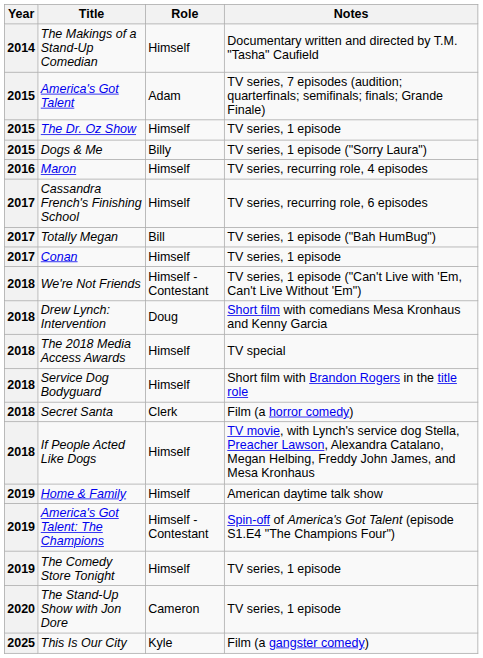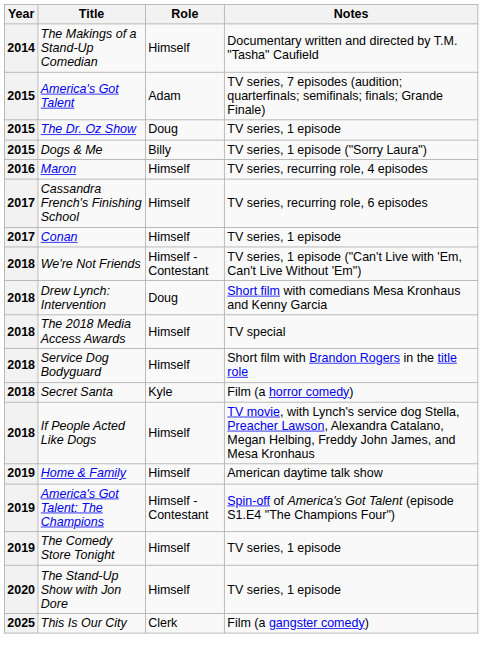 <table class="wikitable sortable plainrowheaders">
 <tr>
 <th scope="col">Year</th>
 <th scope="col">Title</th>
 <th scope="col">Role</th>
 <th scope="col" class="unsortable">Notes</th>
 </tr>
 <tr>
 <th scope="row" style=text-align:center>2014</th>
 <td><em>The Makings of a Stand-Up Comedian</em></td>
 <td>Himself</td>
 <td>Documentary written and directed by T.M. "Tasha" Caufield</td>
 </tr>
 <tr>
 <th scope="row" style=text-align:center>2015</th>
 <td><em><a href='#'>America's Got Talent</a></em></td>
 <td>Adam</td>
 <td>TV series, 7 episodes (audition; quarterfinals; semifinals; finals; Grande Finale)</td>
 </tr>
 <tr>
 <th scope="row" style=text-align:center>2015</th>
 <td><em><a href='#'>The Dr. Oz Show</a></em></td>
-<td>Himself</td>
+<td>Doug</td>
 <td>TV series, 1 episode</td>
 </tr>
 <tr>
 <th scope="row" style=text-align:center>2015</th>
 <td><em>Dogs & Me</em></td>
 <td>Billy</td>
 <td>TV series, 1 episode ("Sorry Laura")</td>
 </tr>
 <tr>
 <th scope="row" style=text-align:center>2016</th>
 <td><em><a href='#'>Maron</a></em></td>
 <td>Himself</td>
 <td>TV series, recurring role, 4 episodes</td>
 </tr>
 <tr>
 <th scope="row"  style=text-align:center>2017</th>
 <td><em>Cassandra French's Finishing School</em></td>
 <td>Himself</td>
 <td>TV series, recurring role, 6 episodes</td>
-</tr>
-<tr>
-<th scope="row" style=text-align:center>2017</th>
-<td><em>Totally Megan</em></td>
-<td>Bill</td>
-<td>TV series, 1 episode ("Bah HumBug")</td>
 </tr>
 <tr>
 <th scope="row" style=text-align:center>2017</th>
 <td><em><a href='#'>Conan</a></em></td>
 <td>Himself</td>
 <td>TV series, 1 episode</td>
 </tr>
 <tr>
 <th scope="row" style=text-align:center>2018</th>
 <td><em>We're Not Friends</em></td>
 <td>Himself - Contestant</td>
 <td>TV series, 1 episode ("Can't Live with 'Em, Can't Live Without 'Em")</td>
 </tr>
 <tr>
 <th scope="row" style=text-align:center>2018</th>
 <td><em>Drew Lynch: Intervention</em></td>
 <td>Doug</td>
 <td><a href='#'>Short film</a> with comedians Mesa Kronhaus and Kenny Garcia</td>
 </tr>
 <tr>
 <th scope="row" style=text-align:center>2018</th>
 <td><em>The 2018 Media Access Awards</em></td>
 <td>Himself</td>
 <td>TV special</td>
 </tr>
 <tr>
 <th scope="row" style=text-align:center>2018</th>
 <td><em>Service Dog Bodyguard</em></td>
 <td>Himself</td>
 <td>Short film with <a href='#'>Brandon Rogers</a> in the <a href='#'>title role</a></td>
 </tr>
 <tr>
 <th scope="row" style=text-align:center>2018</th>
 <td><em>Secret Santa</em></td>
-<td>Clerk</td>
+<td>Kyle</td>
 <td>Film (a <a href='#'>horror comedy</a>)</td>
 </tr>
 <tr>
 <th scope="row" style=text-align:center>2018</th>
 <td><em>If People Acted Like Dogs</em></td>
 <td>Himself</td>
 <td><a href='#'>TV movie</a>, with Lynch's service dog Stella, <a href='#'>Preacher Lawson</a>, Alexandra Catalano, Megan Helbing, Freddy John James, and Mesa Kronhaus</td>
 </tr>
 <tr>
 <th scope="row" style=text-align:center>2019</th>
 <td><em><a href='#'>Home & Family</a></em></td>
 <td>Himself</td>
 <td>American daytime talk show</td>
 </tr>
 <tr>
 <th scope="row" style=text-align:center>2019</th>
 <td><em><a href='#'>America's Got Talent: The Champions</a></em></td>
 <td>Himself - Contestant</td>
 <td><a href='#'>Spin-off</a> of <em>America's Got Talent</em> (episode S1.E4 "The Champions Four")</td>
 </tr>
 <tr>
 <th scope="row" style=text-align:center>2019</th>
 <td><em>The Comedy Store Tonight</em></td>
 <td>Himself</td>
 <td>TV series, 1 episode</td>
 </tr>
 <tr>
 <th scope="row" style=text-align:center>2020</th>
 <td><em>The Stand-Up Show with Jon Dore</em></td>
-<td>Cameron</td>
+<td>Himself</td>
 <td>TV series, 1 episode</td>
 </tr>
 <tr>
 <th scope="row" style=text-align:center>2025</th>
 <td><em>This Is Our City</em></td>
-<td>Kyle</td>
+<td>Clerk</td>
 <td>Film (a <a href='#'>gangster comedy</a>)</td>
 </tr>
 </table>
